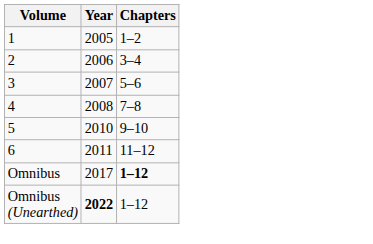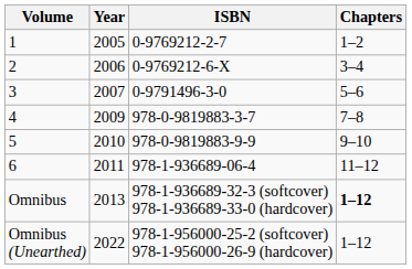 <table class="wikitable sortable" border="1">
 <tr>
 <th>Volume</th>
 <th>Year</th>
+<th>ISBN</th>
 <th>Chapters</th>
 </tr>
 <tr>
 <td>1</td>
 <td>2005</td>
+<td>0-9769212-2-7</td>
 <td>1–2</td>
 </tr>
 <tr>
 <td>2</td>
 <td>2006</td>
+<td>0-9769212-6-X</td>
 <td>3–4</td>
 </tr>
 <tr>
 <td>3</td>
 <td>2007</td>
+<td>0-9791496-3-0</td>
 <td>5–6</td>
 </tr>
 <tr>
 <td>4</td>
-<td>2008</td>
+<td>2009</td>
+<td>978-0-9819883-3-7</td>
 <td>7–8</td>
 </tr>
 <tr>
 <td>5</td>
 <td>2010</td>
+<td>978-0-9819883-9-9</td>
 <td>9–10</td>
 </tr>
 <tr>
 <td>6</td>
 <td>2011</td>
+<td>978-1-936689-06-4</td>
 <td>11–12</td>
 </tr>
 <tr>
 <td>Omnibus</td>
-<td>2017</td>
+<td>2013</td>
+<td>978-1-936689-32-3 (softcover)<br>978-1-936689-33-0 (hardcover)</td>
 <td><strong>1–12</strong></td>
 </tr>
 <tr>
 <td>Omnibus<br><em>(Unearthed)</em></td>
-<td><strong>2022</strong></td>
+<td>2022</td>
+<td>978-1-956000-25-2 (softcover)<br>978-1-956000-26-9 (hardcover)</td>
 <td>1–12</td>
 </tr>
 </table>
